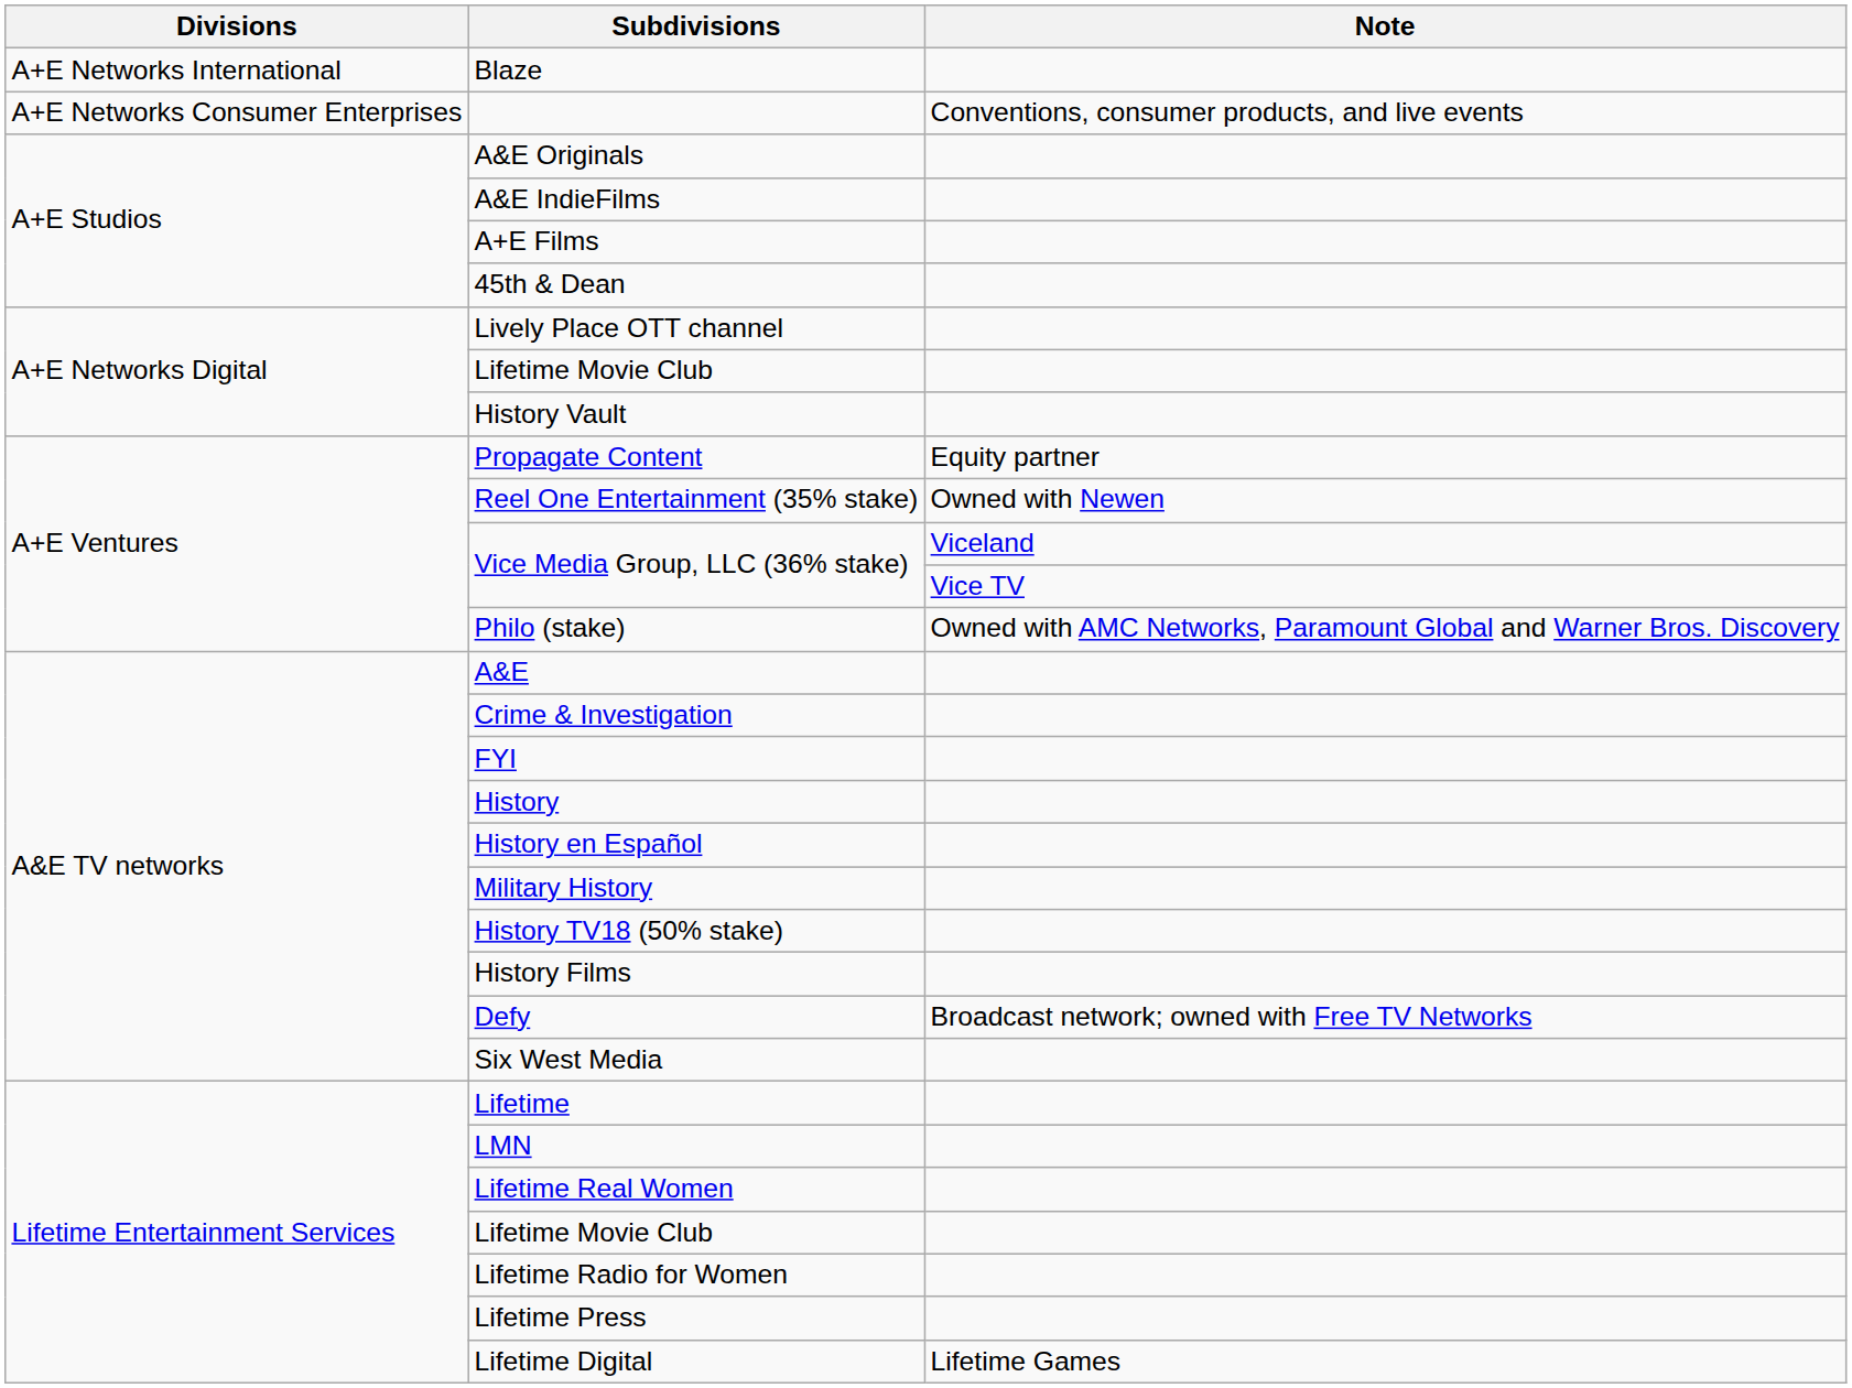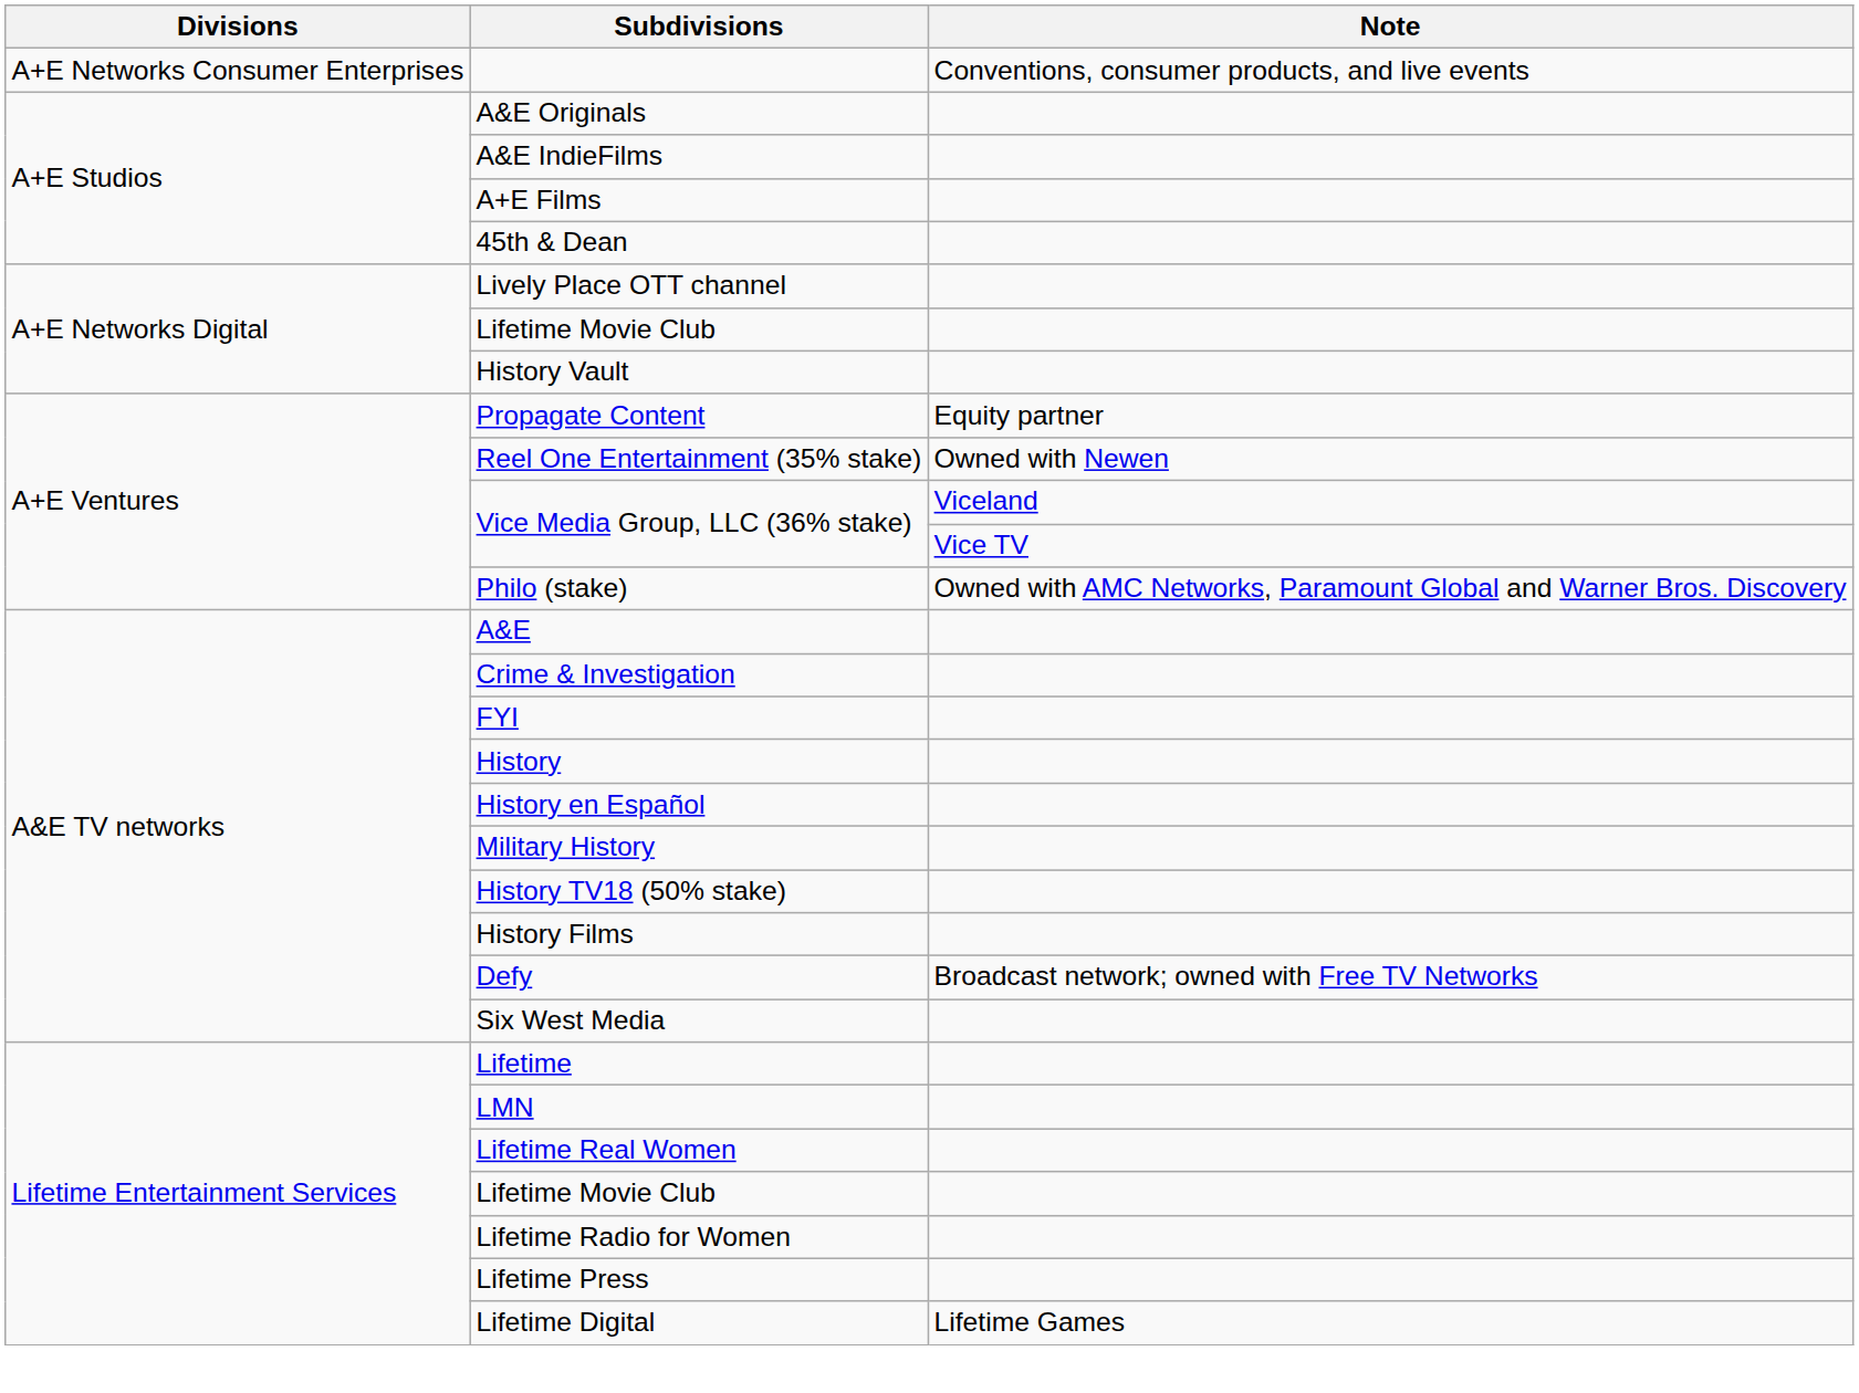 <table class="wikitable">
 <tr>
 <th>Divisions</th>
 <th>Subdivisions</th>
 <th>Note</th>
-</tr>
-<tr>
-<td>A+E Networks International</td>
-<td>Blaze</td>
-<td></td>
 </tr>
 <tr>
 <td>A+E Networks Consumer Enterprises</td>
 <td></td>
 <td>Conventions, consumer products, and live events</td>
 </tr>
 <tr>
 <td rowspan="4">A+E Studios</td>
 <td>A&E Originals</td>
 <td></td>
 </tr>
 <tr>
 <td>A&E IndieFilms</td>
 <td></td>
 </tr>
 <tr>
 <td>A+E Films</td>
 <td></td>
 </tr>
 <tr>
 <td>45th & Dean</td>
 <td></td>
 </tr>
 <tr>
 <td rowspan="3">A+E Networks Digital</td>
 <td>Lively Place OTT channel</td>
 <td></td>
 </tr>
 <tr>
 <td>Lifetime Movie Club</td>
 <td></td>
 </tr>
 <tr>
 <td>History Vault</td>
 <td></td>
 </tr>
 <tr>
 <td rowspan="5">A+E Ventures</td>
 <td><a href='#'>Propagate Content</a></td>
 <td>Equity partner</td>
 </tr>
 <tr>
 <td><a href='#'>Reel One Entertainment</a> (35% stake)</td>
 <td>Owned with <a href='#'>Newen</a></td>
 </tr>
 <tr>
 <td rowspan="2"><a href='#'>Vice Media</a> Group, LLC (36% stake)</td>
 <td><a href='#'>Viceland</a></td>
 </tr>
 <tr>
 <td><a href='#'>Vice TV</a></td>
 </tr>
 <tr>
 <td><a href='#'>Philo</a> (stake)</td>
 <td>Owned with <a href='#'>AMC Networks</a>, <a href='#'>Paramount Global</a> and <a href='#'>Warner Bros. Discovery</a></td>
 </tr>
 <tr>
 <td rowspan="10">A&E TV networks</td>
 <td><a href='#'>A&E</a></td>
 <td></td>
 </tr>
 <tr>
 <td><a href='#'>Crime & Investigation</a></td>
 <td></td>
 </tr>
 <tr>
 <td><a href='#'>FYI</a></td>
 <td></td>
 </tr>
 <tr>
 <td><a href='#'>History</a></td>
 <td></td>
 </tr>
 <tr>
 <td><a href='#'>History en Español</a></td>
 <td></td>
 </tr>
 <tr>
 <td><a href='#'>Military History</a></td>
 <td></td>
 </tr>
 <tr>
 <td><a href='#'>History TV18</a> (50% stake)</td>
 <td></td>
 </tr>
 <tr>
 <td>History Films</td>
 <td></td>
 </tr>
 <tr>
 <td><a href='#'>Defy</a></td>
 <td>Broadcast network; owned with <a href='#'>Free TV Networks</a></td>
 </tr>
 <tr>
 <td>Six West Media</td>
 <td></td>
 </tr>
 <tr>
 <td rowspan="7"><a href='#'>Lifetime Entertainment Services</a></td>
 <td><a href='#'>Lifetime</a></td>
 <td></td>
 </tr>
 <tr>
 <td><a href='#'>LMN</a></td>
 <td></td>
 </tr>
 <tr>
 <td><a href='#'>Lifetime Real Women</a></td>
 <td></td>
 </tr>
 <tr>
 <td>Lifetime Movie Club</td>
 <td></td>
 </tr>
 <tr>
 <td>Lifetime Radio for Women</td>
 <td></td>
 </tr>
 <tr>
 <td>Lifetime Press</td>
 <td></td>
 </tr>
 <tr>
 <td>Lifetime Digital</td>
 <td>Lifetime Games</td>
 </tr>
 </table>
